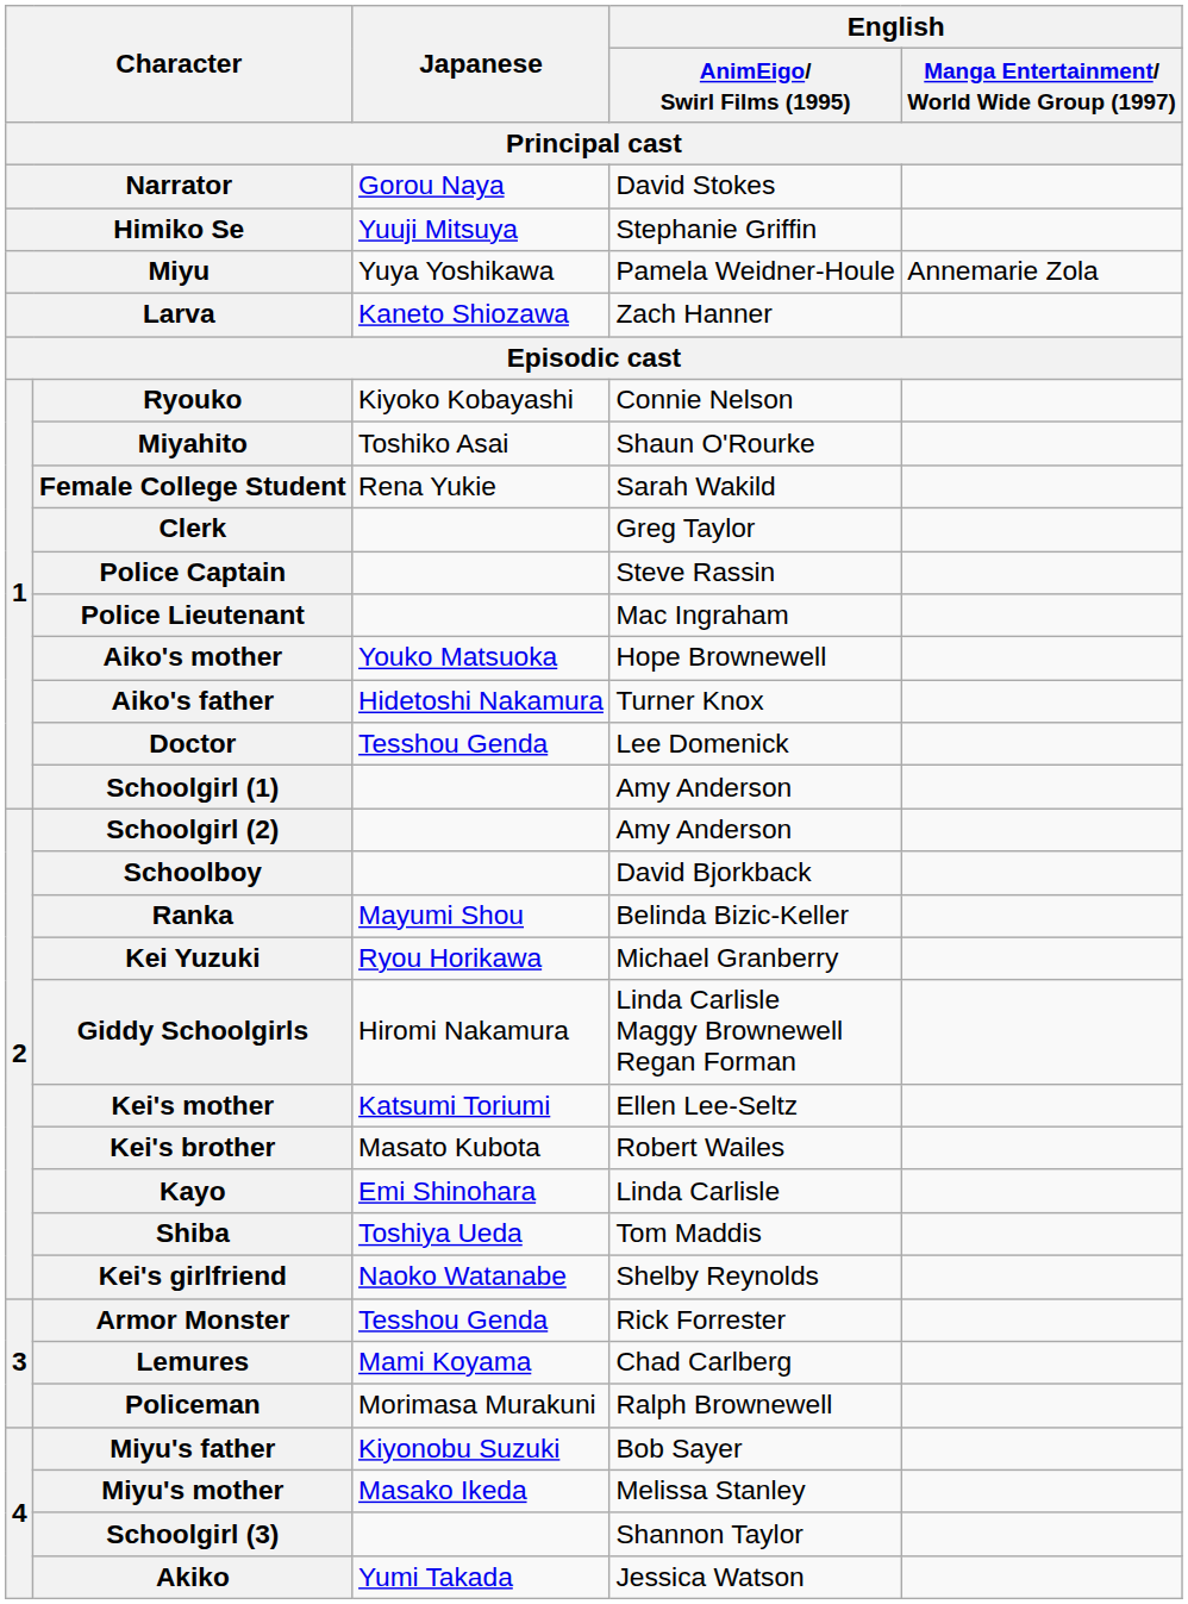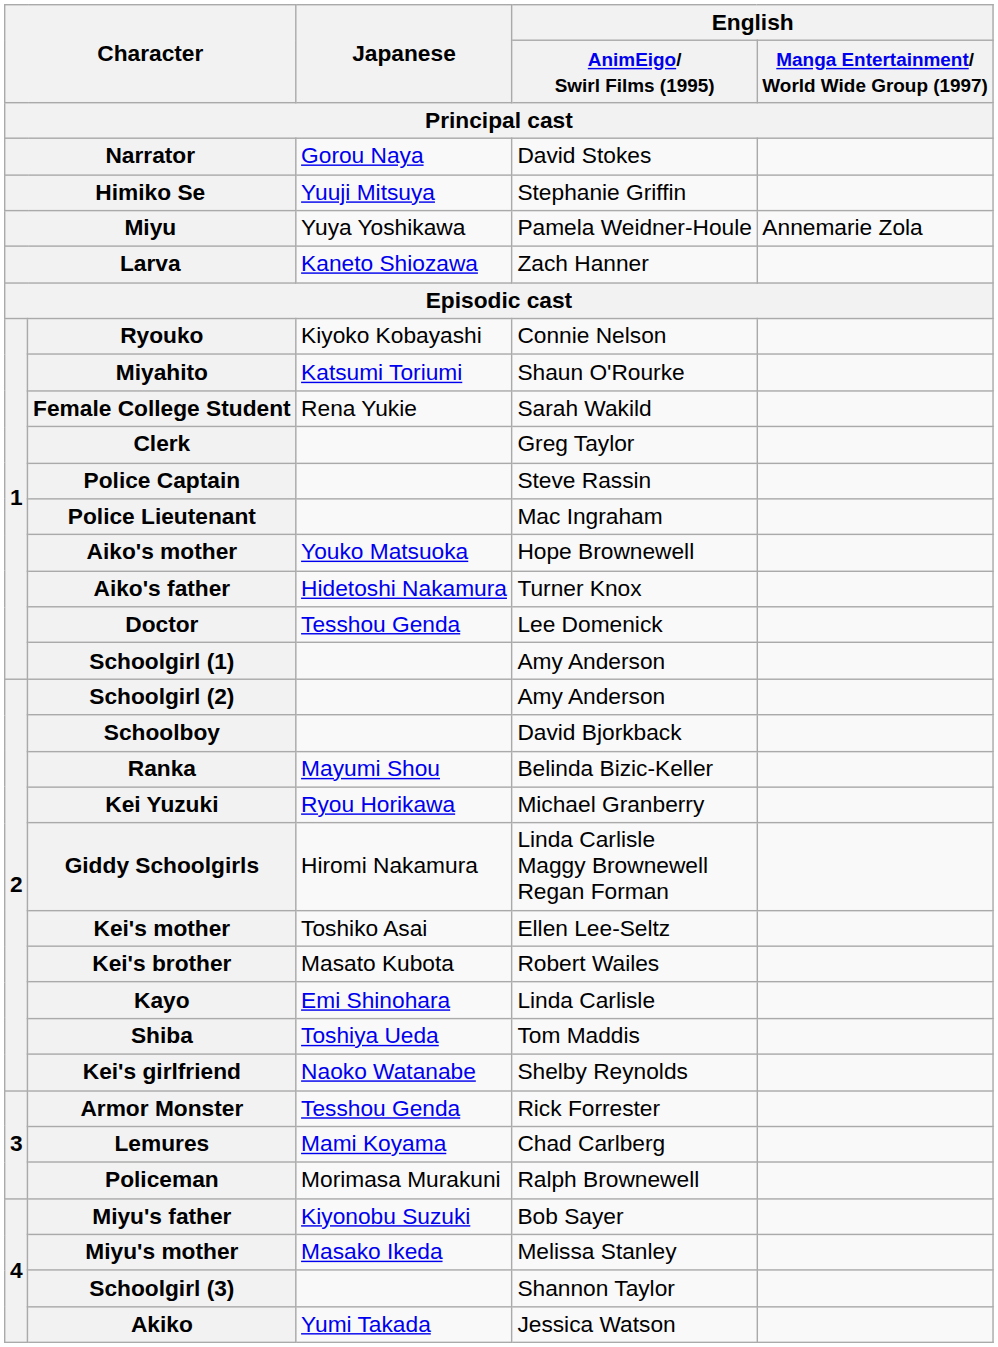 <table class="wikitable mw-collapsible mw-collapsed">
 <tr>
 <th colspan="2" rowspan="2">Character</th>
 <th rowspan="2">Japanese</th>
 <th colspan="2">English</th>
 </tr>
 <tr>
 <th><small><a href='#'>AnimEigo</a>/</small><br><small>Swirl Films (1995)</small></th>
 <th><small><a href='#'>Manga Entertainment</a>/</small><br><small>World Wide Group (1997)</small></th>
 </tr>
 <tr>
 <th colspan="5">Principal cast</th>
 </tr>
 <tr>
 <th colspan="2">Narrator</th>
 <td><a href='#'>Gorou Naya</a></td>
 <td>David Stokes</td>
 <td></td>
 </tr>
 <tr>
 <th colspan="2">Himiko Se</th>
 <td><a href='#'>Yuuji Mitsuya</a></td>
 <td>Stephanie Griffin</td>
 <td></td>
 </tr>
 <tr>
 <th colspan="2">Miyu</th>
 <td>Yuya Yoshikawa</td>
 <td>Pamela Weidner-Houle</td>
 <td>Annemarie Zola</td>
 </tr>
 <tr>
 <th colspan="2">Larva</th>
 <td><a href='#'>Kaneto Shiozawa</a></td>
 <td>Zach Hanner</td>
 <td></td>
 </tr>
 <tr>
 <th colspan="5">Episodic cast</th>
 </tr>
 <tr>
 <th rowspan="10">1</th>
 <th>Ryouko</th>
 <td>Kiyoko Kobayashi</td>
 <td>Connie Nelson</td>
 <td></td>
 </tr>
 <tr>
 <th>Miyahito</th>
-<td>Toshiko Asai</td>
+<td><a href='#'>Katsumi Toriumi</a></td>
 <td>Shaun O'Rourke</td>
 <td></td>
 </tr>
 <tr>
 <th>Female College Student</th>
 <td>Rena Yukie</td>
 <td>Sarah Wakild</td>
 <td></td>
 </tr>
 <tr>
 <th>Clerk</th>
 <td></td>
 <td>Greg Taylor</td>
 <td></td>
 </tr>
 <tr>
 <th>Police Captain</th>
 <td></td>
 <td>Steve Rassin</td>
 <td></td>
 </tr>
 <tr>
 <th>Police Lieutenant</th>
 <td></td>
 <td>Mac Ingraham</td>
 <td></td>
 </tr>
 <tr>
 <th>Aiko's mother</th>
 <td><a href='#'>Youko Matsuoka</a></td>
 <td>Hope Brownewell</td>
 <td></td>
 </tr>
 <tr>
 <th>Aiko's father</th>
 <td><a href='#'>Hidetoshi Nakamura</a></td>
 <td>Turner Knox</td>
 <td></td>
 </tr>
 <tr>
 <th>Doctor</th>
 <td><a href='#'>Tesshou Genda</a></td>
 <td>Lee Domenick</td>
 <td></td>
 </tr>
 <tr>
 <th>Schoolgirl (1)</th>
 <td></td>
 <td>Amy Anderson</td>
 <td></td>
 </tr>
 <tr>
 <th rowspan="10">2</th>
 <th>Schoolgirl (2)</th>
 <td></td>
 <td>Amy Anderson</td>
 <td></td>
 </tr>
 <tr>
 <th>Schoolboy</th>
 <td></td>
 <td>David Bjorkback</td>
 <td></td>
 </tr>
 <tr>
 <th>Ranka</th>
 <td><a href='#'>Mayumi Shou</a></td>
 <td>Belinda Bizic-Keller</td>
 <td></td>
 </tr>
 <tr>
 <th>Kei Yuzuki</th>
 <td><a href='#'>Ryou Horikawa</a></td>
 <td>Michael Granberry</td>
 <td></td>
 </tr>
 <tr>
 <th>Giddy Schoolgirls</th>
 <td>Hiromi Nakamura</td>
 <td>Linda Carlisle<br>Maggy Brownewell<br>Regan Forman</td>
 <td></td>
 </tr>
 <tr>
 <th>Kei's mother</th>
-<td><a href='#'>Katsumi Toriumi</a></td>
+<td>Toshiko Asai</td>
 <td>Ellen Lee-Seltz</td>
 <td></td>
 </tr>
 <tr>
 <th>Kei's brother</th>
 <td>Masato Kubota</td>
 <td>Robert Wailes</td>
 <td></td>
 </tr>
 <tr>
 <th>Kayo</th>
 <td><a href='#'>Emi Shinohara</a></td>
 <td>Linda Carlisle</td>
 <td></td>
 </tr>
 <tr>
 <th>Shiba</th>
 <td><a href='#'>Toshiya Ueda</a></td>
 <td>Tom Maddis</td>
 <td></td>
 </tr>
 <tr>
 <th>Kei's girlfriend</th>
 <td><a href='#'>Naoko Watanabe</a></td>
 <td>Shelby Reynolds</td>
 <td></td>
 </tr>
 <tr>
 <th rowspan="3">3</th>
 <th>Armor Monster</th>
 <td><a href='#'>Tesshou Genda</a></td>
 <td>Rick Forrester</td>
 <td></td>
 </tr>
 <tr>
 <th>Lemures</th>
 <td><a href='#'>Mami Koyama</a></td>
 <td>Chad Carlberg</td>
 <td></td>
 </tr>
 <tr>
 <th>Policeman</th>
 <td>Morimasa Murakuni</td>
 <td>Ralph Brownewell</td>
 <td></td>
 </tr>
 <tr>
 <th rowspan="4">4</th>
 <th>Miyu's father</th>
 <td><a href='#'>Kiyonobu Suzuki</a></td>
 <td>Bob Sayer</td>
 <td></td>
 </tr>
 <tr>
 <th>Miyu's mother</th>
 <td><a href='#'>Masako Ikeda</a></td>
 <td>Melissa Stanley</td>
 <td></td>
 </tr>
 <tr>
 <th>Schoolgirl (3)</th>
 <td></td>
 <td>Shannon Taylor</td>
 <td></td>
 </tr>
 <tr>
 <th>Akiko</th>
 <td><a href='#'>Yumi Takada</a></td>
 <td>Jessica Watson</td>
 <td></td>
 </tr>
 </table>
